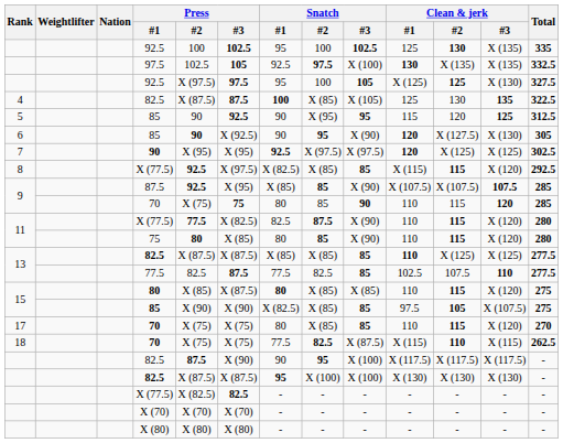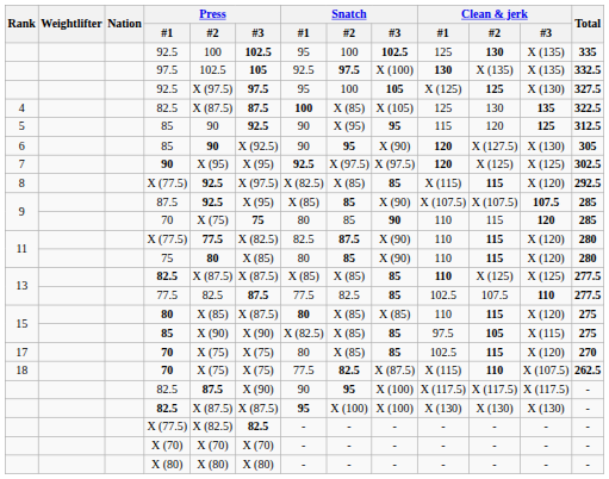 <table class="wikitable sortable" style="text-align:center">
 <tr>
 <th rowspan=2>Rank</th>
 <th rowspan=2>Weightlifter</th>
 <th rowspan=2>Nation</th>
 <th colspan=3><a href='#'>Press</a></th>
 <th colspan=3><a href='#'>Snatch</a></th>
 <th colspan=3><a href='#'>Clean & jerk</a></th>
 <th rowspan=2>Total</th>
 </tr>
 <tr>
 <th>#1</th>
 <th>#2</th>
 <th>#3</th>
 <th>#1</th>
 <th>#2</th>
 <th>#3</th>
 <th>#1</th>
 <th>#2</th>
 <th>#3</th>
 </tr>
 <tr>
 <td></td>
 <td align=left></td>
 <td align=left></td>
 <td>92.5</td>
 <td>100</td>
 <td><strong>102.5</strong></td>
 <td>95</td>
 <td>100</td>
 <td><strong>102.5</strong></td>
 <td>125</td>
 <td><strong>130</strong></td>
 <td>X (135)</td>
 <td><strong>335</strong></td>
 </tr>
 <tr>
 <td></td>
 <td align=left></td>
 <td align=left></td>
 <td>97.5</td>
 <td>102.5</td>
 <td><strong>105</strong></td>
 <td>92.5</td>
 <td><strong>97.5</strong></td>
 <td>X (100)</td>
 <td><strong>130</strong></td>
 <td>X (135)</td>
 <td>X (135)</td>
 <td><strong>332.5</strong></td>
 </tr>
 <tr>
 <td></td>
 <td align=left></td>
 <td align=left></td>
 <td>92.5</td>
 <td>X (97.5)</td>
 <td><strong>97.5</strong></td>
 <td>95</td>
 <td>100</td>
 <td><strong>105</strong></td>
 <td>X (125)</td>
 <td><strong>125</strong></td>
 <td>X (130)</td>
 <td><strong>327.5</strong></td>
 </tr>
 <tr>
 <td>4</td>
 <td align=left></td>
 <td align=left></td>
 <td>82.5</td>
 <td>X (87.5)</td>
 <td><strong>87.5</strong></td>
 <td><strong>100</strong></td>
 <td>X (85)</td>
 <td>X (105)</td>
 <td>125</td>
 <td>130</td>
 <td><strong>135</strong></td>
 <td><strong>322.5</strong></td>
 </tr>
 <tr>
 <td>5</td>
 <td align=left></td>
 <td align=left></td>
 <td>85</td>
 <td>90</td>
 <td><strong>92.5</strong></td>
 <td>90</td>
 <td>X (95)</td>
 <td><strong>95</strong></td>
 <td>115</td>
 <td>120</td>
 <td><strong>125</strong></td>
 <td><strong>312.5</strong></td>
 </tr>
 <tr>
 <td>6</td>
 <td align=left></td>
 <td align=left></td>
 <td>85</td>
 <td><strong>90</strong></td>
 <td>X (92.5)</td>
 <td>90</td>
 <td><strong>95</strong></td>
 <td>X (90)</td>
 <td><strong>120</strong></td>
 <td>X (127.5)</td>
 <td>X (130)</td>
 <td><strong>305</strong></td>
 </tr>
 <tr>
 <td>7</td>
 <td align=left></td>
 <td align=left></td>
 <td><strong>90</strong></td>
 <td>X (95)</td>
 <td>X (95)</td>
 <td><strong>92.5</strong></td>
 <td>X (97.5)</td>
 <td>X (97.5)</td>
 <td><strong>120</strong></td>
 <td>X (125)</td>
 <td>X (125)</td>
 <td><strong>302.5</strong></td>
 </tr>
 <tr>
 <td>8</td>
 <td align=left></td>
 <td align=left></td>
 <td>X (77.5)</td>
 <td><strong>92.5</strong></td>
 <td>X (97.5)</td>
 <td>X (82.5)</td>
 <td>X (85)</td>
 <td><strong>85</strong></td>
 <td>X (115)</td>
 <td><strong>115</strong></td>
 <td>X (120)</td>
 <td><strong>292.5</strong></td>
 </tr>
 <tr>
 <td rowspan=2>9</td>
 <td align=left></td>
 <td align=left></td>
 <td>87.5</td>
 <td><strong>92.5</strong></td>
 <td>X (95)</td>
 <td>X (85)</td>
 <td><strong>85</strong></td>
 <td>X (90)</td>
 <td>X (107.5)</td>
 <td>X (107.5)</td>
 <td><strong>107.5</strong></td>
 <td><strong>285</strong></td>
 </tr>
 <tr>
 <td align=left></td>
 <td align=left></td>
 <td>70</td>
 <td>X (75)</td>
 <td><strong>75</strong></td>
 <td>80</td>
 <td>85</td>
 <td><strong>90</strong></td>
 <td>110</td>
 <td>115</td>
 <td><strong>120</strong></td>
 <td><strong>285</strong></td>
 </tr>
 <tr>
 <td rowspan=2>11</td>
 <td align=left></td>
 <td align=left></td>
 <td>X (77.5)</td>
 <td><strong>77.5</strong></td>
 <td>X (82.5)</td>
 <td>82.5</td>
 <td><strong>87.5</strong></td>
 <td>X (90)</td>
 <td>110</td>
 <td><strong>115</strong></td>
 <td>X (120)</td>
 <td><strong>280</strong></td>
 </tr>
 <tr>
 <td align=left></td>
 <td align=left></td>
 <td>75</td>
 <td><strong>80</strong></td>
 <td>X (85)</td>
 <td>80</td>
 <td><strong>85</strong></td>
 <td>X (90)</td>
 <td>110</td>
 <td><strong>115</strong></td>
 <td>X (120)</td>
 <td><strong>280</strong></td>
 </tr>
 <tr>
 <td rowspan=2>13</td>
 <td align=left></td>
 <td align=left></td>
 <td><strong>82.5</strong></td>
 <td>X (87.5)</td>
 <td>X (87.5)</td>
 <td>X (85)</td>
 <td>X (85)</td>
 <td><strong>85</strong></td>
 <td><strong>110</strong></td>
 <td>X (125)</td>
 <td>X (125)</td>
 <td><strong>277.5</strong></td>
 </tr>
 <tr>
 <td align=left></td>
 <td align=left></td>
 <td>77.5</td>
 <td>82.5</td>
 <td><strong>87.5</strong></td>
 <td>77.5</td>
 <td>82.5</td>
 <td><strong>85</strong></td>
 <td>102.5</td>
 <td>107.5</td>
 <td><strong>110</strong></td>
 <td><strong>277.5</strong></td>
 </tr>
 <tr>
 <td rowspan=2>15</td>
 <td align=left></td>
 <td align=left></td>
 <td><strong>80</strong></td>
 <td>X (85)</td>
 <td>X (87.5)</td>
 <td><strong>80</strong></td>
 <td>X (85)</td>
 <td>X (85)</td>
 <td>110</td>
 <td><strong>115</strong></td>
 <td>X (120)</td>
 <td><strong>275</strong></td>
 </tr>
 <tr>
 <td align=left></td>
 <td align=left></td>
 <td><strong>85</strong></td>
 <td>X (90)</td>
 <td>X (90)</td>
 <td>X (82.5)</td>
 <td>X (85)</td>
 <td><strong>85</strong></td>
 <td>97.5</td>
 <td><strong>105</strong></td>
-<td>X (107.5)</td>
+<td>X (115)</td>
 <td><strong>275</strong></td>
 </tr>
 <tr>
 <td>17</td>
 <td align=left></td>
 <td align=left></td>
 <td><strong>70</strong></td>
 <td>X (75)</td>
 <td>X (75)</td>
 <td>80</td>
 <td>X (85)</td>
 <td><strong>85</strong></td>
-<td>110</td>
+<td>102.5</td>
 <td><strong>115</strong></td>
 <td>X (120)</td>
 <td><strong>270</strong></td>
 </tr>
 <tr>
 <td>18</td>
 <td align=left></td>
 <td align=left></td>
 <td><strong>70</strong></td>
 <td>X (75)</td>
 <td>X (75)</td>
 <td>77.5</td>
 <td><strong>82.5</strong></td>
 <td>X (87.5)</td>
 <td>X (115)</td>
 <td><strong>110</strong></td>
-<td>X (115)</td>
+<td>X (107.5)</td>
 <td><strong>262.5</strong></td>
 </tr>
 <tr>
 <td></td>
 <td align=left></td>
 <td align=left></td>
 <td>82.5</td>
 <td><strong>87.5</strong></td>
 <td>X (90)</td>
 <td>90</td>
 <td><strong>95</strong></td>
 <td>X (100)</td>
 <td>X (117.5)</td>
 <td>X (117.5)</td>
 <td>X (117.5)</td>
 <td>-</td>
 </tr>
 <tr>
 <td></td>
 <td align=left></td>
 <td align=left></td>
 <td><strong>82.5</strong></td>
 <td>X (87.5)</td>
 <td>X (87.5)</td>
 <td><strong>95</strong></td>
 <td>X (100)</td>
 <td>X (100)</td>
 <td>X (130)</td>
 <td>X (130)</td>
 <td>X (130)</td>
 <td>-</td>
 </tr>
 <tr>
 <td></td>
 <td align=left></td>
 <td align=left></td>
 <td>X (77.5)</td>
 <td>X (82.5)</td>
 <td><strong>82.5</strong></td>
 <td>-</td>
 <td>-</td>
 <td>-</td>
 <td>-</td>
 <td>-</td>
 <td>-</td>
 <td>-</td>
 </tr>
 <tr>
 <td></td>
 <td align=left></td>
 <td align=left></td>
 <td>X (70)</td>
 <td>X (70)</td>
 <td>X (70)</td>
 <td>-</td>
 <td>-</td>
 <td>-</td>
 <td>-</td>
 <td>-</td>
 <td>-</td>
 <td>-</td>
 </tr>
 <tr>
 <td></td>
 <td align=left></td>
 <td align=left></td>
 <td>X (80)</td>
 <td>X (80)</td>
 <td>X (80)</td>
 <td>-</td>
 <td>-</td>
 <td>-</td>
 <td>-</td>
 <td>-</td>
 <td>-</td>
 <td>-</td>
 </tr>
 </table>
